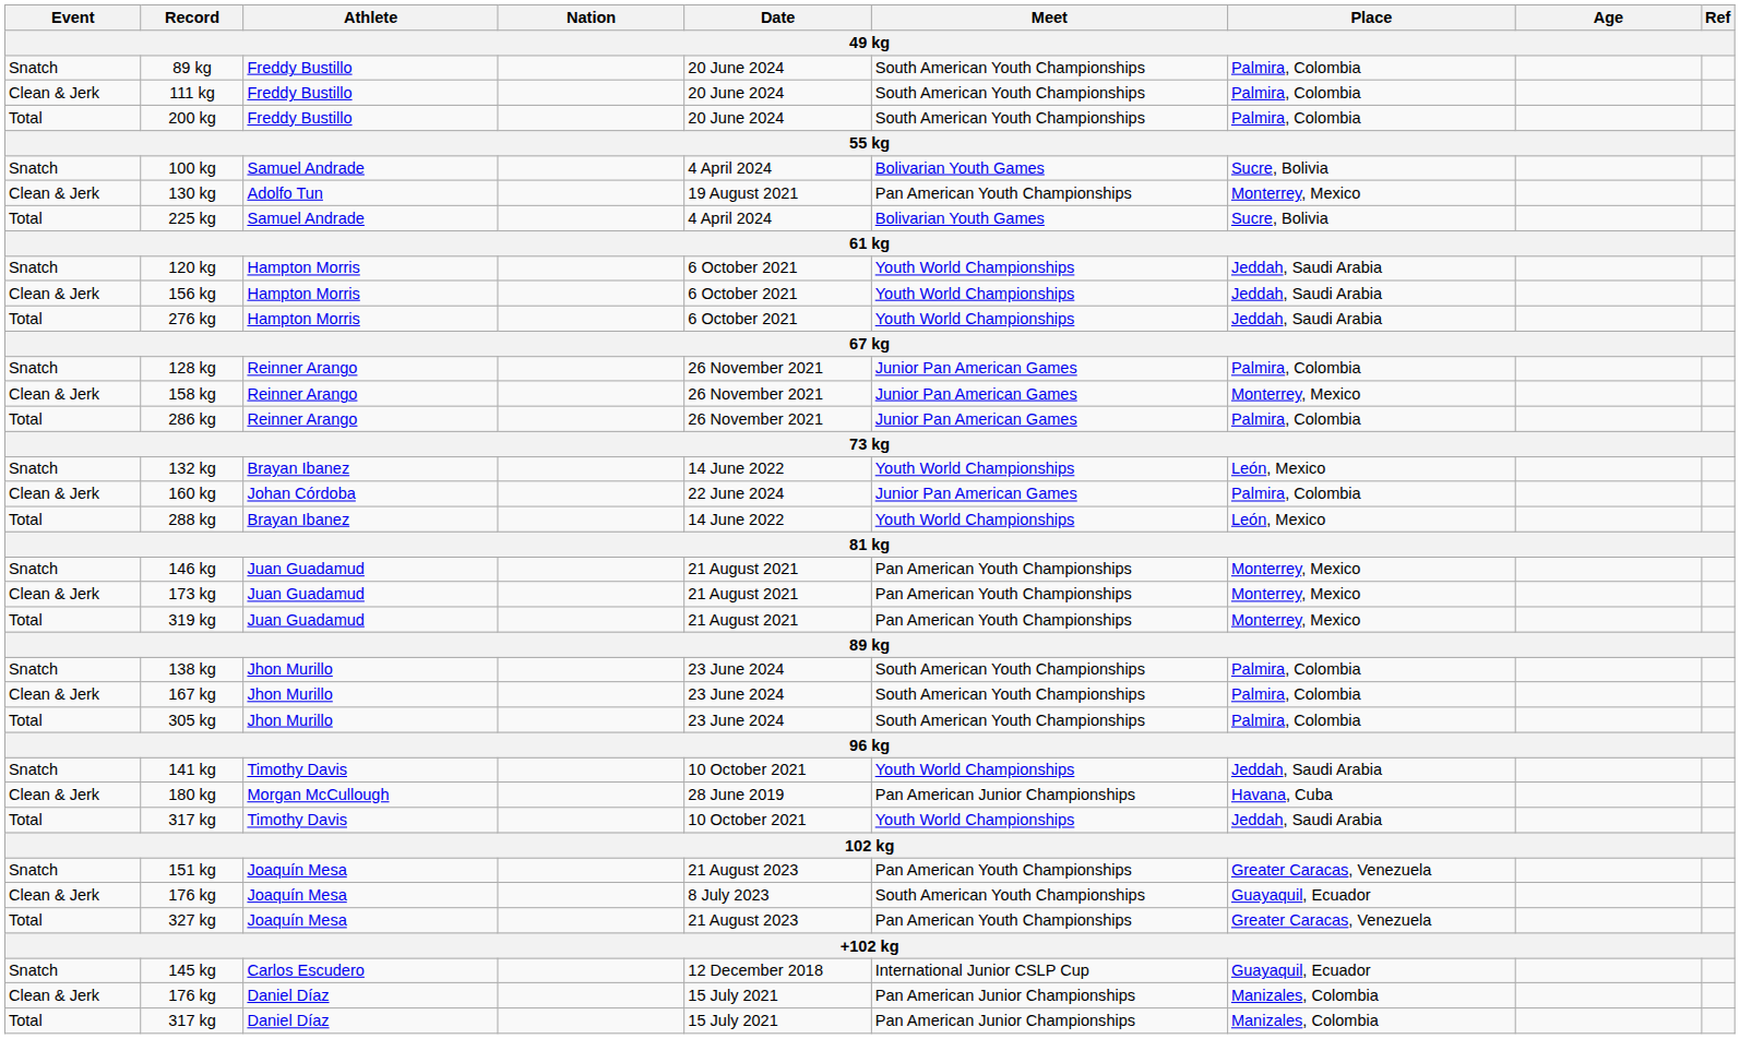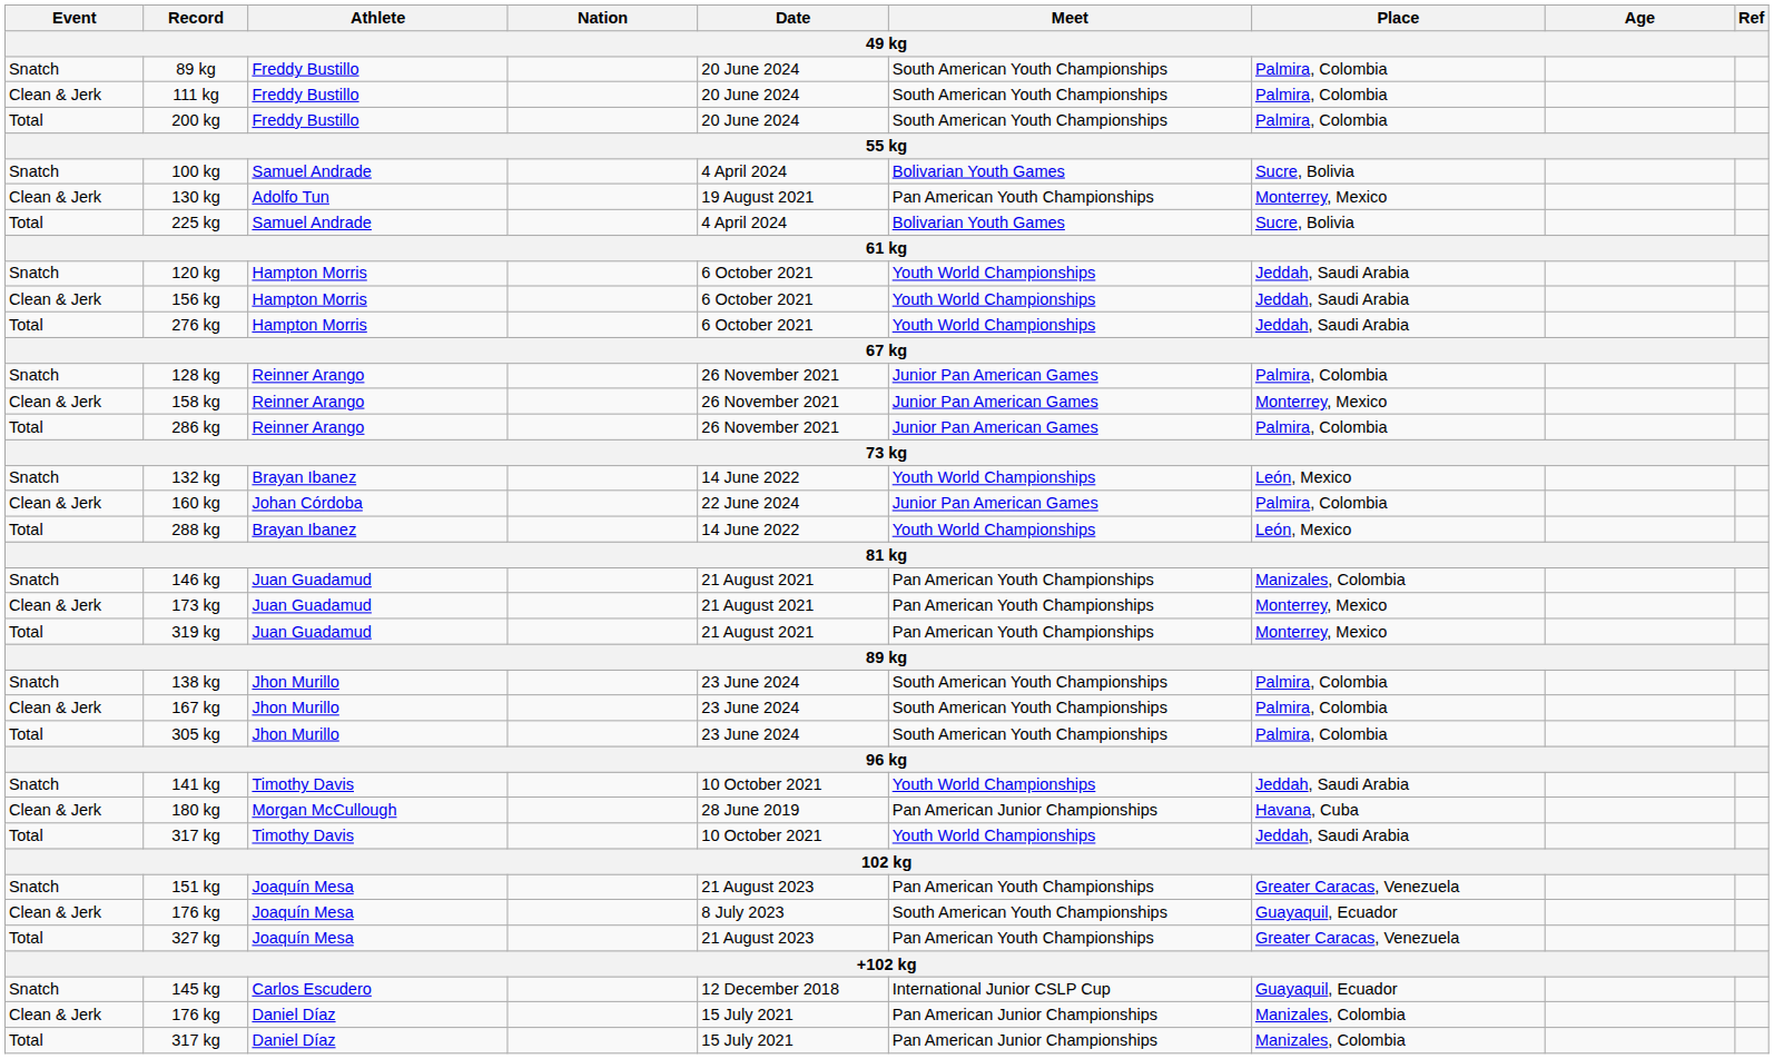 <table class="wikitable" style="font-size:90%;">
 <tr>
 <th width=8%>Event</th>
 <th width=6%>Record</th>
 <th width=15%>Athlete</th>
 <th width=11%>Nation</th>
 <th width=11%>Date</th>
 <th width=21%>Meet</th>
 <th width=17%>Place</th>
 <th width=11%>Age</th>
 <th>Ref</th>
 </tr>
 <tr bgcolor="#DDDDDD">
 <th colspan=9>49 kg</th>
 </tr>
 <tr>
 <td>Snatch</td>
 <td align="center">89 kg</td>
 <td><a href='#'>Freddy Bustillo</a></td>
 <td></td>
 <td>20 June 2024</td>
 <td>South American Youth Championships</td>
 <td><a href='#'>Palmira</a>, Colombia</td>
 <td></td>
 <td></td>
 </tr>
 <tr>
 <td>Clean & Jerk</td>
 <td align="center">111 kg</td>
 <td><a href='#'>Freddy Bustillo</a></td>
 <td></td>
 <td>20 June 2024</td>
 <td>South American Youth Championships</td>
 <td><a href='#'>Palmira</a>, Colombia</td>
 <td></td>
 <td></td>
 </tr>
 <tr>
 <td>Total</td>
 <td align="center">200 kg</td>
 <td><a href='#'>Freddy Bustillo</a></td>
 <td></td>
 <td>20 June 2024</td>
 <td>South American Youth Championships</td>
 <td><a href='#'>Palmira</a>, Colombia</td>
 <td></td>
 <td></td>
 </tr>
 <tr bgcolor="#DDDDDD">
 <th colspan="9">55 kg</th>
 </tr>
 <tr>
 <td>Snatch</td>
 <td align=center>100 kg</td>
 <td><a href='#'>Samuel Andrade</a></td>
 <td></td>
 <td>4 April 2024</td>
 <td><a href='#'>Bolivarian Youth Games</a></td>
 <td><a href='#'>Sucre</a>, Bolivia</td>
 <td></td>
 <td></td>
 </tr>
 <tr>
 <td>Clean & Jerk</td>
 <td align="center">130 kg</td>
 <td><a href='#'>Adolfo Tun</a></td>
 <td></td>
 <td>19 August 2021</td>
 <td>Pan American Youth Championships</td>
 <td><a href='#'>Monterrey</a>, Mexico</td>
 <td></td>
 <td></td>
 </tr>
 <tr>
 <td>Total</td>
 <td align=center>225 kg</td>
 <td><a href='#'>Samuel Andrade</a></td>
 <td></td>
 <td>4 April 2024</td>
 <td><a href='#'>Bolivarian Youth Games</a></td>
 <td><a href='#'>Sucre</a>, Bolivia</td>
 <td></td>
 <td></td>
 </tr>
 <tr bgcolor="#DDDDDD">
 <th colspan="9">61 kg</th>
 </tr>
 <tr>
 <td>Snatch</td>
 <td align="center">120 kg</td>
 <td><a href='#'>Hampton Morris</a></td>
 <td></td>
 <td>6 October 2021</td>
 <td><a href='#'>Youth World Championships</a></td>
 <td><a href='#'>Jeddah</a>, Saudi Arabia</td>
 <td></td>
 <td></td>
 </tr>
 <tr>
 <td>Clean & Jerk</td>
 <td align="center">156 kg</td>
 <td><a href='#'>Hampton Morris</a></td>
 <td></td>
 <td>6 October 2021</td>
 <td><a href='#'>Youth World Championships</a></td>
 <td><a href='#'>Jeddah</a>, Saudi Arabia</td>
 <td></td>
 <td></td>
 </tr>
 <tr>
 <td>Total</td>
 <td align="center">276 kg</td>
 <td><a href='#'>Hampton Morris</a></td>
 <td></td>
 <td>6 October 2021</td>
 <td><a href='#'>Youth World Championships</a></td>
 <td><a href='#'>Jeddah</a>, Saudi Arabia</td>
 <td></td>
 <td></td>
 </tr>
 <tr bgcolor="#DDDDDD">
 <th colspan="9">67 kg</th>
 </tr>
 <tr>
 <td>Snatch</td>
 <td align="center">128 kg</td>
 <td><a href='#'>Reinner Arango</a></td>
 <td></td>
 <td>26 November 2021</td>
 <td><a href='#'>Junior Pan American Games</a></td>
 <td><a href='#'>Palmira</a>, Colombia</td>
 <td></td>
 <td></td>
 </tr>
 <tr>
 <td>Clean & Jerk</td>
 <td align="center">158 kg</td>
 <td><a href='#'>Reinner Arango</a></td>
 <td></td>
 <td>26 November 2021</td>
 <td><a href='#'>Junior Pan American Games</a></td>
 <td><a href='#'>Monterrey</a>, Mexico</td>
 <td></td>
 <td></td>
 </tr>
 <tr>
 <td>Total</td>
 <td align="center">286 kg</td>
 <td><a href='#'>Reinner Arango</a></td>
 <td></td>
 <td>26 November 2021</td>
 <td><a href='#'>Junior Pan American Games</a></td>
 <td><a href='#'>Palmira</a>, Colombia</td>
 <td></td>
 <td></td>
 </tr>
 <tr bgcolor="#DDDDDD">
 <th colspan="9">73 kg</th>
 </tr>
 <tr>
 <td>Snatch</td>
 <td align="center">132 kg</td>
 <td><a href='#'>Brayan Ibanez</a></td>
 <td></td>
 <td>14 June 2022</td>
 <td><a href='#'>Youth World Championships</a></td>
 <td><a href='#'>León</a>, Mexico</td>
 <td></td>
 <td></td>
 </tr>
 <tr>
 <td>Clean & Jerk</td>
 <td align="center">160 kg</td>
 <td><a href='#'>Johan Córdoba</a></td>
 <td></td>
 <td>22 June 2024</td>
 <td><a href='#'>Junior Pan American Games</a></td>
 <td><a href='#'>Palmira</a>, Colombia</td>
 <td></td>
 <td></td>
 </tr>
 <tr>
 <td>Total</td>
 <td align="center">288 kg</td>
 <td><a href='#'>Brayan Ibanez</a></td>
 <td></td>
 <td>14 June 2022</td>
 <td><a href='#'>Youth World Championships</a></td>
 <td><a href='#'>León</a>, Mexico</td>
 <td></td>
 <td></td>
 </tr>
 <tr bgcolor="#DDDDDD">
 <th colspan="9">81 kg</th>
 </tr>
 <tr>
 <td>Snatch</td>
 <td align="center">146 kg</td>
 <td><a href='#'>Juan Guadamud</a></td>
 <td></td>
 <td>21 August 2021</td>
 <td>Pan American Youth Championships</td>
-<td><a href='#'>Monterrey</a>, Mexico</td>
+<td><a href='#'>Manizales</a>, Colombia</td>
 <td></td>
 <td></td>
 </tr>
 <tr>
 <td>Clean & Jerk</td>
 <td align="center">173 kg</td>
 <td><a href='#'>Juan Guadamud</a></td>
 <td></td>
 <td>21 August 2021</td>
 <td>Pan American Youth Championships</td>
 <td><a href='#'>Monterrey</a>, Mexico</td>
 <td></td>
 <td></td>
 </tr>
 <tr>
 <td>Total</td>
 <td align="center">319 kg</td>
 <td><a href='#'>Juan Guadamud</a></td>
 <td></td>
 <td>21 August 2021</td>
 <td>Pan American Youth Championships</td>
 <td><a href='#'>Monterrey</a>, Mexico</td>
 <td></td>
 <td></td>
 </tr>
 <tr bgcolor="#DDDDDD">
 <th colspan="9">89 kg</th>
 </tr>
 <tr>
 <td>Snatch</td>
 <td align=center>138 kg</td>
 <td><a href='#'>Jhon Murillo</a></td>
 <td></td>
 <td>23 June 2024</td>
 <td>South American Youth Championships</td>
 <td><a href='#'>Palmira</a>, Colombia</td>
 <td></td>
 <td></td>
 </tr>
 <tr>
 <td>Clean & Jerk</td>
 <td align=center>167 kg</td>
 <td><a href='#'>Jhon Murillo</a></td>
 <td></td>
 <td>23 June 2024</td>
 <td>South American Youth Championships</td>
 <td><a href='#'>Palmira</a>, Colombia</td>
 <td></td>
 <td></td>
 </tr>
 <tr>
 <td>Total</td>
 <td align=center>305 kg</td>
 <td><a href='#'>Jhon Murillo</a></td>
 <td></td>
 <td>23 June 2024</td>
 <td>South American Youth Championships</td>
 <td><a href='#'>Palmira</a>, Colombia</td>
 <td></td>
 <td></td>
 </tr>
 <tr bgcolor="#DDDDDD">
 <th colspan="9">96 kg</th>
 </tr>
 <tr>
 <td>Snatch</td>
 <td align="center">141 kg</td>
 <td><a href='#'>Timothy Davis</a></td>
 <td></td>
 <td>10 October 2021</td>
 <td><a href='#'>Youth World Championships</a></td>
 <td><a href='#'>Jeddah</a>, Saudi Arabia</td>
 <td></td>
 <td></td>
 </tr>
 <tr>
 <td>Clean & Jerk</td>
 <td align="center">180 kg</td>
 <td><a href='#'>Morgan McCullough</a></td>
 <td></td>
 <td>28 June 2019</td>
 <td>Pan American Junior Championships</td>
 <td><a href='#'>Havana</a>, Cuba</td>
 <td></td>
 <td></td>
 </tr>
 <tr>
 <td>Total</td>
 <td align="center">317 kg</td>
 <td><a href='#'>Timothy Davis</a></td>
 <td></td>
 <td>10 October 2021</td>
 <td><a href='#'>Youth World Championships</a></td>
 <td><a href='#'>Jeddah</a>, Saudi Arabia</td>
 <td></td>
 <td></td>
 </tr>
 <tr bgcolor="#DDDDDD">
 <th colspan="9">102 kg</th>
 </tr>
 <tr>
 <td>Snatch</td>
 <td align="center">151 kg</td>
 <td><a href='#'>Joaquín Mesa</a></td>
 <td></td>
 <td>21 August 2023</td>
 <td>Pan American Youth Championships</td>
 <td><a href='#'>Greater Caracas</a>, Venezuela</td>
 <td></td>
 <td></td>
 </tr>
 <tr>
 <td>Clean & Jerk</td>
 <td align=center>176 kg</td>
 <td><a href='#'>Joaquín Mesa</a></td>
 <td></td>
 <td>8 July 2023</td>
 <td>South American Youth Championships</td>
 <td><a href='#'>Guayaquil</a>, Ecuador</td>
 <td></td>
 <td></td>
 </tr>
 <tr>
 <td>Total</td>
 <td align=center>327 kg</td>
 <td><a href='#'>Joaquín Mesa</a></td>
 <td></td>
 <td>21 August 2023</td>
 <td>Pan American Youth Championships</td>
 <td><a href='#'>Greater Caracas</a>, Venezuela</td>
 <td></td>
 <td></td>
 </tr>
 <tr bgcolor="#DDDDDD">
 <th colspan="9">+102 kg</th>
 </tr>
 <tr>
 <td>Snatch</td>
 <td align="center">145 kg</td>
 <td><a href='#'>Carlos Escudero</a></td>
 <td></td>
 <td>12 December 2018</td>
 <td>International Junior CSLP Cup</td>
 <td><a href='#'>Guayaquil</a>, Ecuador</td>
 <td></td>
 <td></td>
 </tr>
 <tr>
 <td>Clean & Jerk</td>
 <td align="center">176 kg</td>
 <td><a href='#'>Daniel Díaz</a></td>
 <td></td>
 <td>15 July 2021</td>
 <td>Pan American Junior Championships</td>
 <td><a href='#'>Manizales</a>, Colombia</td>
 <td></td>
 <td></td>
 </tr>
 <tr>
 <td>Total</td>
 <td align="center">317 kg</td>
 <td><a href='#'>Daniel Díaz</a></td>
 <td></td>
 <td>15 July 2021</td>
 <td>Pan American Junior Championships</td>
 <td><a href='#'>Manizales</a>, Colombia</td>
 <td></td>
 <td></td>
 </tr>
 </table>
